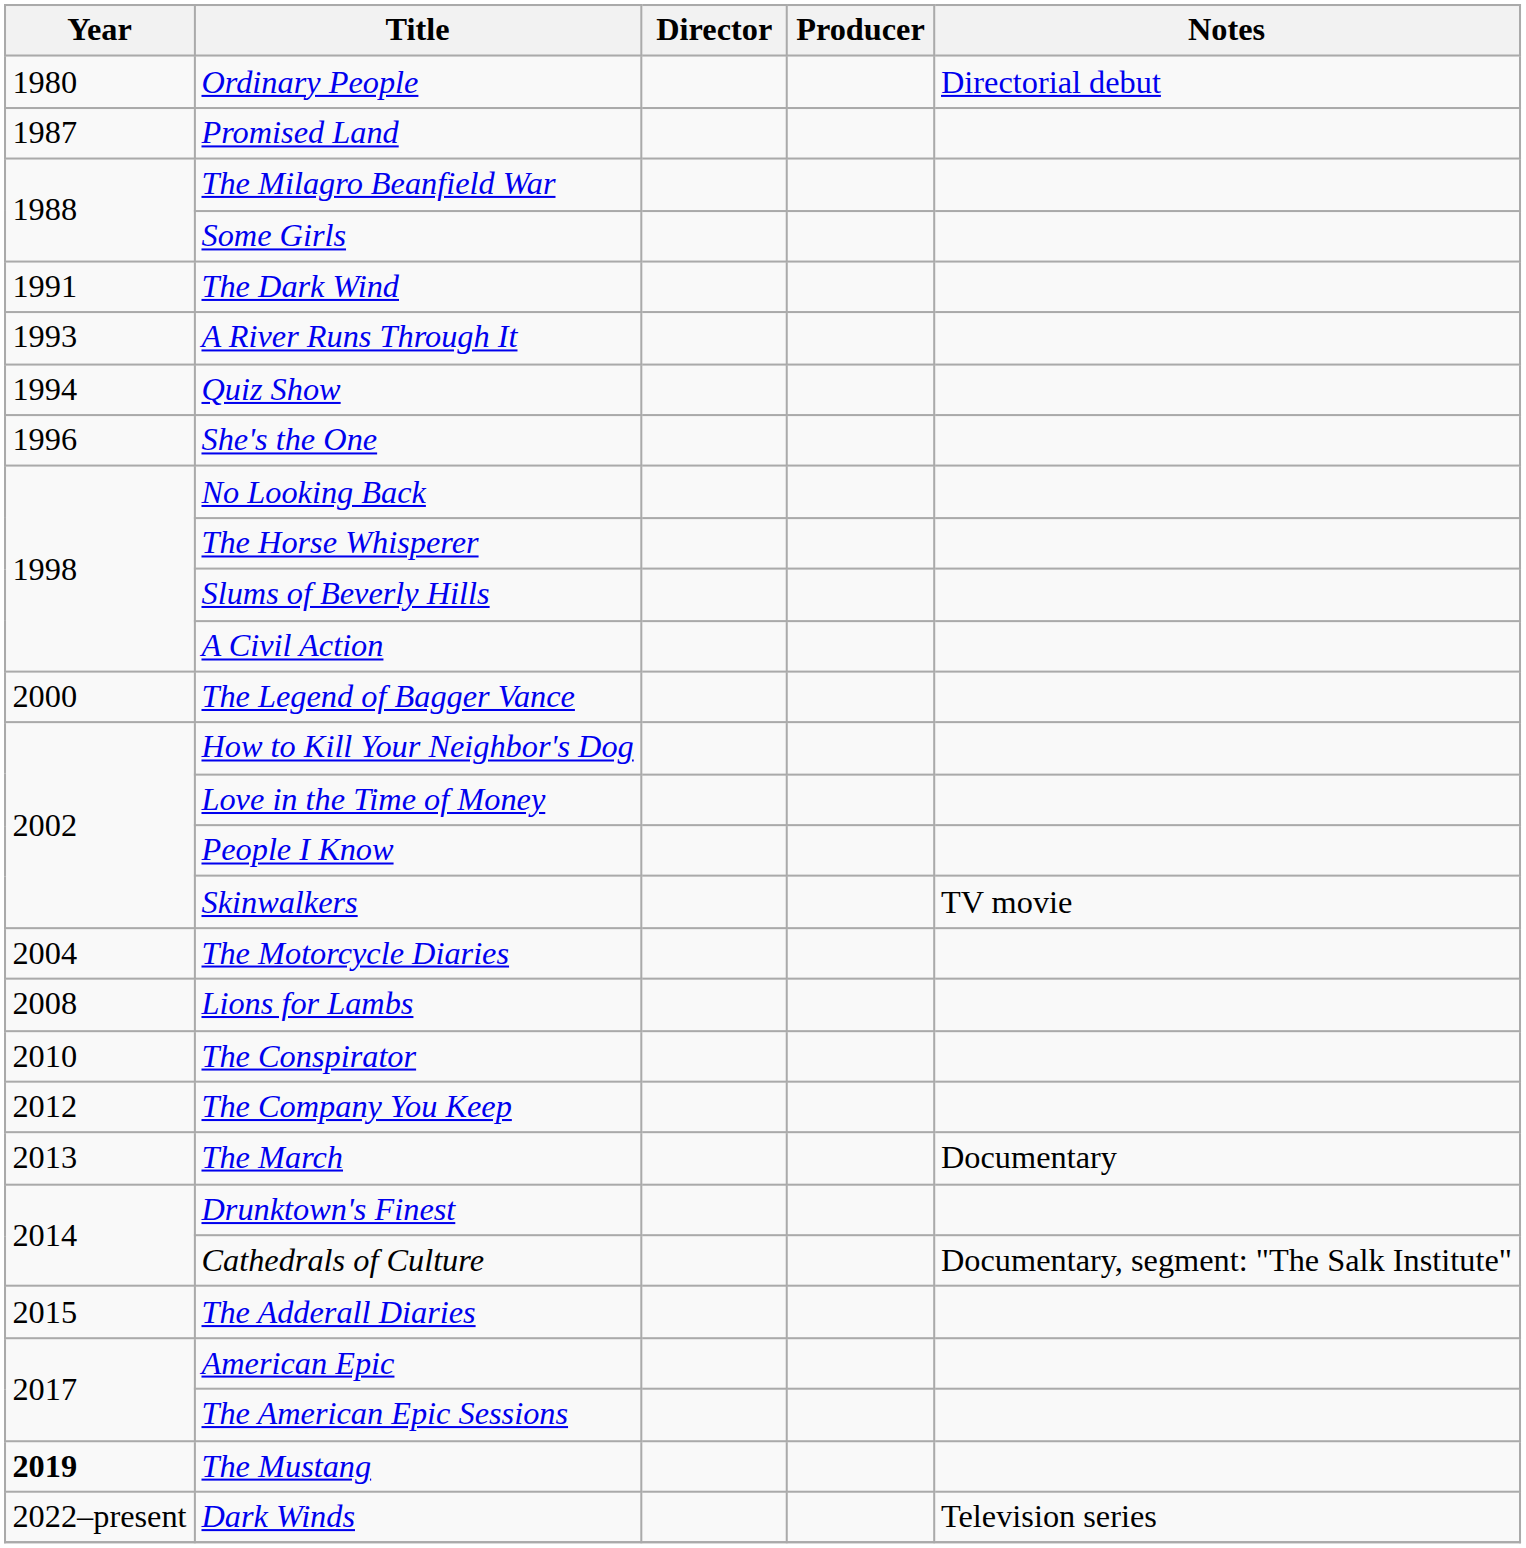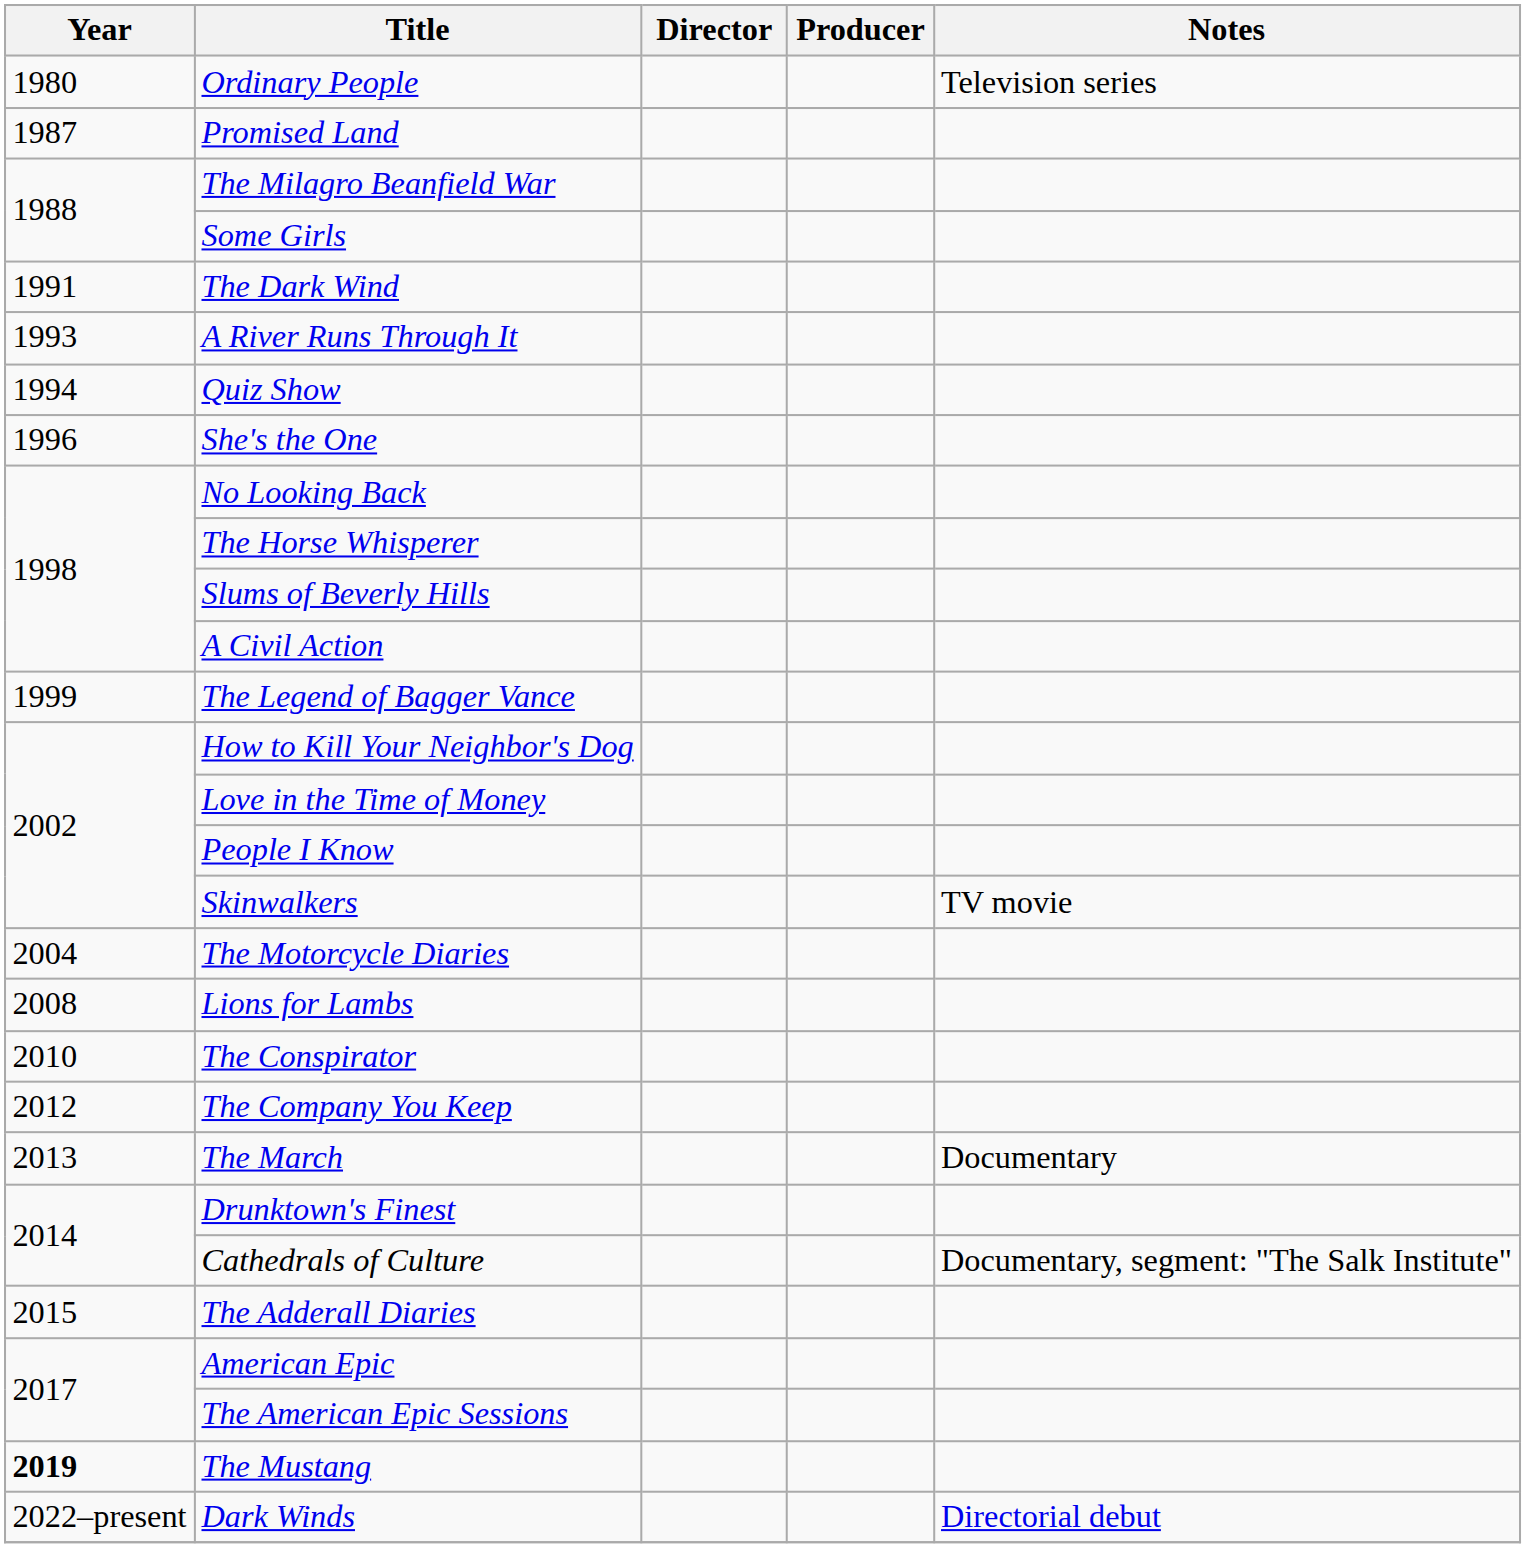 <table class="wikitable sortable unsortable">
 <tr>
 <th>Year</th>
 <th>Title</th>
 <th width=65>Director</th>
 <th width=65>Producer</th>
 <th>Notes</th>
 </tr>
 <tr>
 <td>1980</td>
 <td><em><a href='#'>Ordinary People</a></em></td>
 <td></td>
 <td></td>
-<td><a href='#'>Directorial debut</a></td>
+<td>Television series</td>
 </tr>
 <tr>
 <td>1987</td>
 <td><em><a href='#'>Promised Land</a></em></td>
 <td></td>
 <td></td>
 <td></td>
 </tr>
 <tr>
 <td rowspan="2">1988</td>
 <td><em><a href='#'>The Milagro Beanfield War</a></em></td>
 <td></td>
 <td></td>
 <td></td>
 </tr>
 <tr>
 <td><em><a href='#'>Some Girls</a></em></td>
 <td></td>
 <td></td>
 <td></td>
 </tr>
 <tr>
 <td>1991</td>
 <td><em><a href='#'>The Dark Wind</a></em></td>
 <td></td>
 <td></td>
 <td></td>
 </tr>
 <tr>
 <td>1993</td>
 <td><em><a href='#'>A River Runs Through It</a></em></td>
 <td></td>
 <td></td>
 <td></td>
 </tr>
 <tr>
 <td>1994</td>
 <td><em><a href='#'>Quiz Show</a></em></td>
 <td></td>
 <td></td>
 <td></td>
 </tr>
 <tr>
 <td>1996</td>
 <td><em><a href='#'>She's the One</a></em></td>
 <td></td>
 <td></td>
 <td></td>
 </tr>
 <tr>
 <td rowspan="4">1998</td>
 <td><em><a href='#'>No Looking Back</a></em></td>
 <td></td>
 <td></td>
 <td></td>
 </tr>
 <tr>
 <td><em><a href='#'>The Horse Whisperer</a></em></td>
 <td></td>
 <td></td>
 <td></td>
 </tr>
 <tr>
 <td><em><a href='#'>Slums of Beverly Hills</a></em></td>
 <td></td>
 <td></td>
 <td></td>
 </tr>
 <tr>
 <td><em><a href='#'>A Civil Action</a></em></td>
 <td></td>
 <td></td>
 <td></td>
 </tr>
 <tr>
-<td>2000</td>
+<td>1999</td>
 <td><em><a href='#'>The Legend of Bagger Vance</a></em></td>
 <td></td>
 <td></td>
 <td></td>
 </tr>
 <tr>
 <td rowspan="4">2002</td>
 <td><em><a href='#'>How to Kill Your Neighbor's Dog</a></em></td>
 <td></td>
 <td></td>
 <td></td>
 </tr>
 <tr>
 <td><em><a href='#'>Love in the Time of Money</a></em></td>
 <td></td>
 <td></td>
 <td></td>
 </tr>
 <tr>
 <td><em><a href='#'>People I Know</a></em></td>
 <td></td>
 <td></td>
 <td></td>
 </tr>
 <tr>
 <td><em><a href='#'>Skinwalkers</a></em></td>
 <td></td>
 <td></td>
 <td>TV movie</td>
 </tr>
 <tr>
 <td>2004</td>
 <td><em><a href='#'>The Motorcycle Diaries</a></em></td>
 <td></td>
 <td></td>
 <td></td>
 </tr>
 <tr>
 <td>2008</td>
 <td><em><a href='#'>Lions for Lambs</a></em></td>
 <td></td>
 <td></td>
 <td></td>
 </tr>
 <tr>
 <td>2010</td>
 <td><em><a href='#'>The Conspirator</a></em></td>
 <td></td>
 <td></td>
 <td></td>
 </tr>
 <tr>
 <td>2012</td>
 <td><em><a href='#'>The Company You Keep</a></em></td>
 <td></td>
 <td></td>
 <td></td>
 </tr>
 <tr>
 <td>2013</td>
 <td><em><a href='#'>The March</a></em></td>
 <td></td>
 <td></td>
 <td>Documentary</td>
 </tr>
 <tr>
 <td rowspan="2">2014</td>
 <td><em><a href='#'>Drunktown's Finest</a></em></td>
 <td></td>
 <td></td>
 <td></td>
 </tr>
 <tr>
 <td><em>Cathedrals of Culture</em></td>
 <td></td>
 <td></td>
 <td>Documentary, segment: "The Salk Institute"</td>
 </tr>
 <tr>
 <td>2015</td>
 <td><em><a href='#'>The Adderall Diaries</a></em></td>
 <td></td>
 <td></td>
 <td></td>
 </tr>
 <tr>
 <td rowspan="2">2017</td>
 <td><em><a href='#'>American Epic</a></em></td>
 <td></td>
 <td></td>
 <td></td>
 </tr>
 <tr>
 <td><em><a href='#'>The American Epic Sessions</a></em></td>
 <td></td>
 <td></td>
 <td></td>
 </tr>
 <tr>
 <td><strong>2019</strong></td>
 <td><em><a href='#'>The Mustang</a></em></td>
 <td></td>
 <td></td>
 <td></td>
 </tr>
 <tr>
 <td>2022–present</td>
 <td><em><a href='#'>Dark Winds</a></em></td>
 <td></td>
 <td></td>
-<td>Television series</td>
+<td><a href='#'>Directorial debut</a></td>
 </tr>
 <tr>
 </tr>
 </table>
